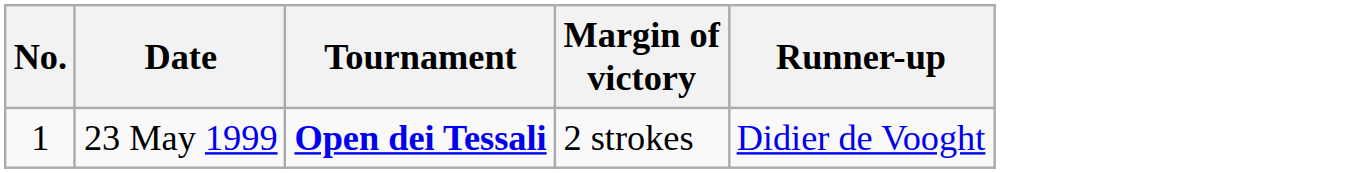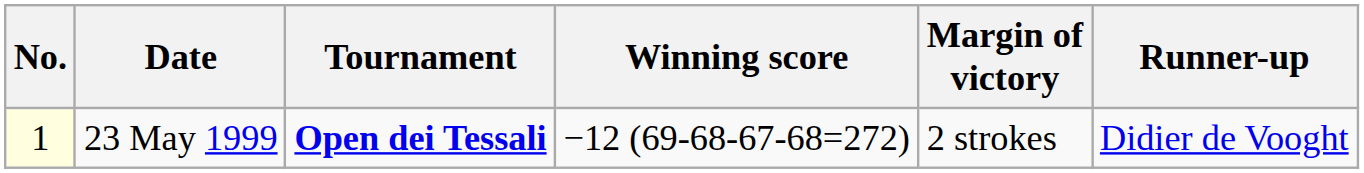 <table class="wikitable" style="font-size:95%;">
 <tr>
 <th>No.</th>
 <th>Date</th>
 <th>Tournament</th>
+<th>Winning score</th>
 <th>Margin of<br>victory</th>
 <th>Runner-up</th>
 </tr>
 <tr>
-<td align=center>1</td>
+<td align=center style="background: lightyellow;">1</td>
 <td align=right>23 May <a href='#'>1999</a></td>
 <td><strong><a href='#'>Open dei Tessali</a></strong></td>
+<td>−12 (69-68-67-68=272)</td>
 <td>2 strokes</td>
 <td> <a href='#'>Didier de Vooght</a></td>
 </tr>
 </table>
